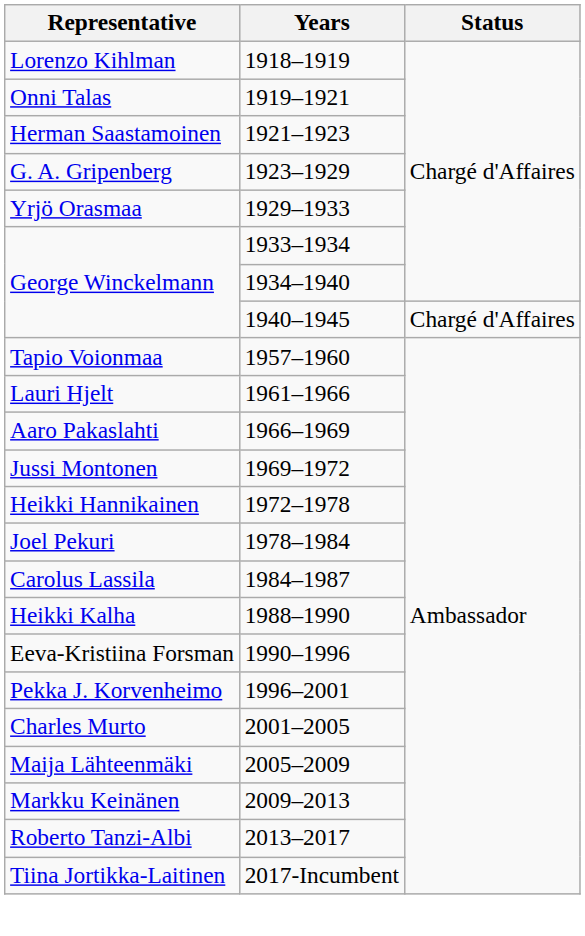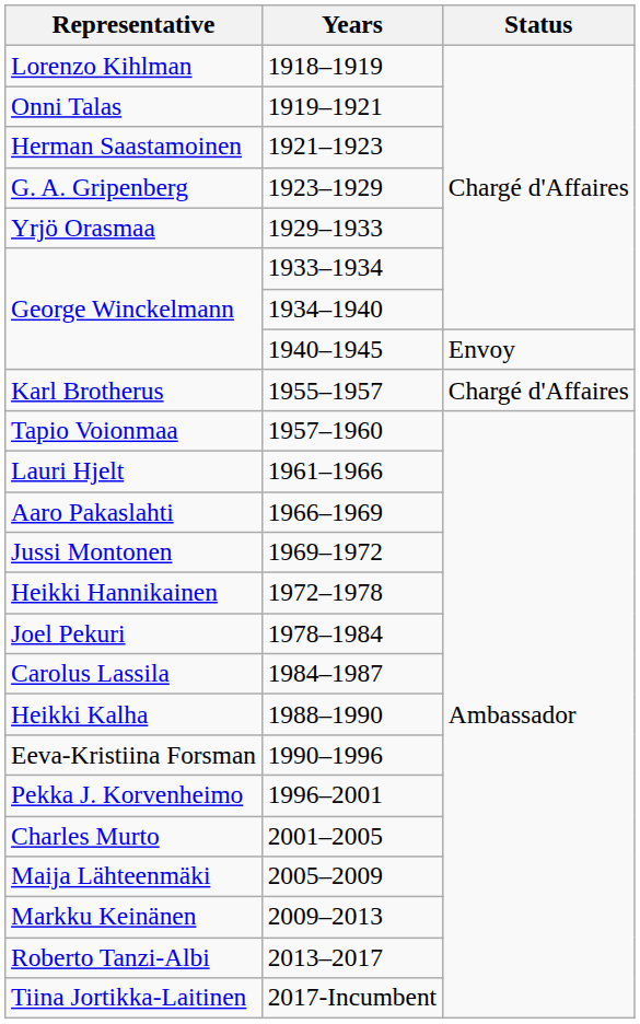 <table class="wikitable sortable">
 <tr>
 <th>Representative</th>
 <th>Years</th>
 <th>Status</th>
 </tr>
 <tr>
 <td><a href='#'>Lorenzo Kihlman</a></td>
 <td>1918–1919</td>
 <td rowspan="7">Chargé d'Affaires</td>
 </tr>
 <tr>
 <td><a href='#'>Onni Talas</a></td>
 <td>1919–1921</td>
 </tr>
 <tr>
 <td><a href='#'>Herman Saastamoinen</a></td>
 <td>1921–1923</td>
 </tr>
 <tr>
 <td><a href='#'>G. A. Gripenberg</a></td>
 <td>1923–1929</td>
 </tr>
 <tr>
 <td><a href='#'>Yrjö Orasmaa</a></td>
 <td>1929–1933</td>
 </tr>
 <tr>
 <td rowspan=" 3"><a href='#'>George Winckelmann</a></td>
 <td>1933–1934</td>
 </tr>
 <tr>
 <td>1934–1940</td>
 </tr>
 <tr>
 <td>1940–1945</td>
+<td>Envoy</td>
+</tr>
+<tr>
+<td><a href='#'>Karl Brotherus</a></td>
+<td>1955–1957</td>
 <td>Chargé d'Affaires</td>
 </tr>
 <tr>
 <td><a href='#'>Tapio Voionmaa</a></td>
 <td>1957–1960</td>
 <td rowspan="15">Ambassador</td>
 </tr>
 <tr>
 <td><a href='#'>Lauri Hjelt</a></td>
 <td>1961–1966</td>
 </tr>
 <tr>
 <td><a href='#'>Aaro Pakaslahti</a></td>
 <td>1966–1969</td>
 </tr>
 <tr>
 <td><a href='#'>Jussi Montonen</a></td>
 <td>1969–1972</td>
 </tr>
 <tr>
 <td><a href='#'>Heikki Hannikainen</a></td>
 <td>1972–1978</td>
 </tr>
 <tr>
 <td><a href='#'>Joel Pekuri</a></td>
 <td>1978–1984</td>
 </tr>
 <tr>
 <td><a href='#'>Carolus Lassila</a></td>
 <td>1984–1987</td>
 </tr>
 <tr>
 <td><a href='#'>Heikki Kalha</a></td>
 <td>1988–1990</td>
 </tr>
 <tr>
 <td>Eeva-Kristiina Forsman</td>
 <td>1990–1996</td>
 </tr>
 <tr>
 <td><a href='#'>Pekka J. Korvenheimo</a></td>
 <td>1996–2001</td>
 </tr>
 <tr>
 <td><a href='#'>Charles Murto</a></td>
 <td>2001–2005</td>
 </tr>
 <tr>
 <td><a href='#'>Maija Lähteenmäki</a></td>
 <td>2005–2009</td>
 </tr>
 <tr>
 <td><a href='#'>Markku Keinänen</a></td>
 <td>2009–2013</td>
 </tr>
 <tr>
 <td><a href='#'>Roberto Tanzi-Albi</a></td>
 <td>2013–2017</td>
 </tr>
 <tr>
 <td><a href='#'>Tiina Jortikka-Laitinen</a></td>
 <td>2017-Incumbent</td>
 </tr>
 </table>
